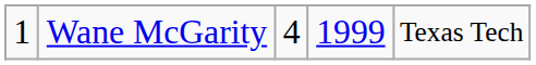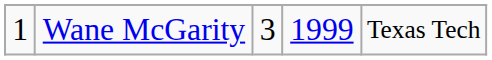 <table class="wikitable">
 <tr>
 </tr>
 <tr>
 <td>1</td>
 <td><a href='#'>Wane McGarity</a></td>
-<td>4</td>
+<td>3</td>
 <td><a href='#'>1999</a></td>
 <td style="font-size:80%;">Texas Tech</td>
 </tr>
 </table>
